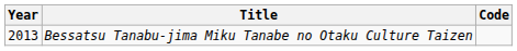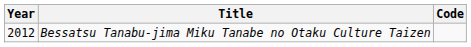 <table class="wikitable">
 <tr>
 <th>Year</th>
 <th>Title</th>
 <th>Code</th>
 </tr>
 <tr>
-<td>2013</td>
+<td>2012</td>
 <td><em>Bessatsu Tanabu-jima Miku Tanabe no Otaku Culture Taizen</em></td>
 <td></td>
 </tr>
 </table>
